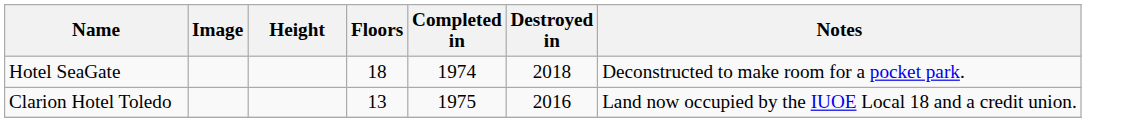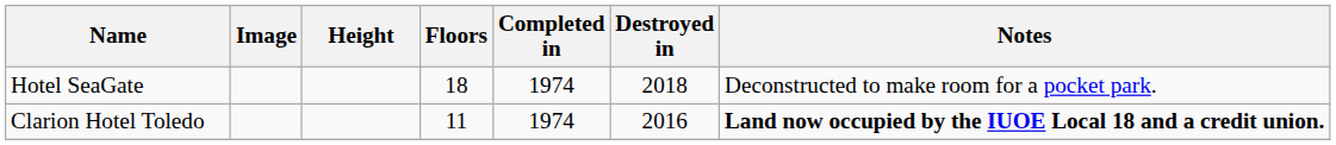 <table class="wikitable sortable" style="text-align:center">
 <tr>
 <th style="width:17%;">Name</th>
 <th class="unsortable">Image</th>
 <th width="75">Height<br></th>
 <th>Floors</th>
 <th>Completed<br>in</th>
 <th>Destroyed<br>in</th>
 <th class="unsortable">Notes</th>
 </tr>
 <tr>
 <td align=left>Hotel SeaGate</td>
 <td></td>
 <td></td>
 <td>18</td>
 <td>1974</td>
 <td>2018</td>
 <td align=left>Deconstructed to make room for a <a href='#'>pocket park</a>. </td>
 </tr>
 <tr>
 <td align=left>Clarion Hotel Toledo</td>
 <td></td>
 <td></td>
-<td>13</td>
-<td>1975</td>
+<td>11</td>
+<td>1974</td>
 <td>2016</td>
-<td align=left>Land now occupied by the <a href='#'> IUOE</a> Local 18 and a credit union.</td>
+<td align=left><strong>Land now occupied by the <a href='#'> IUOE</a> Local 18 and a credit union.</strong></td>
 </tr>
 <tr>
 </tr>
 </table>
